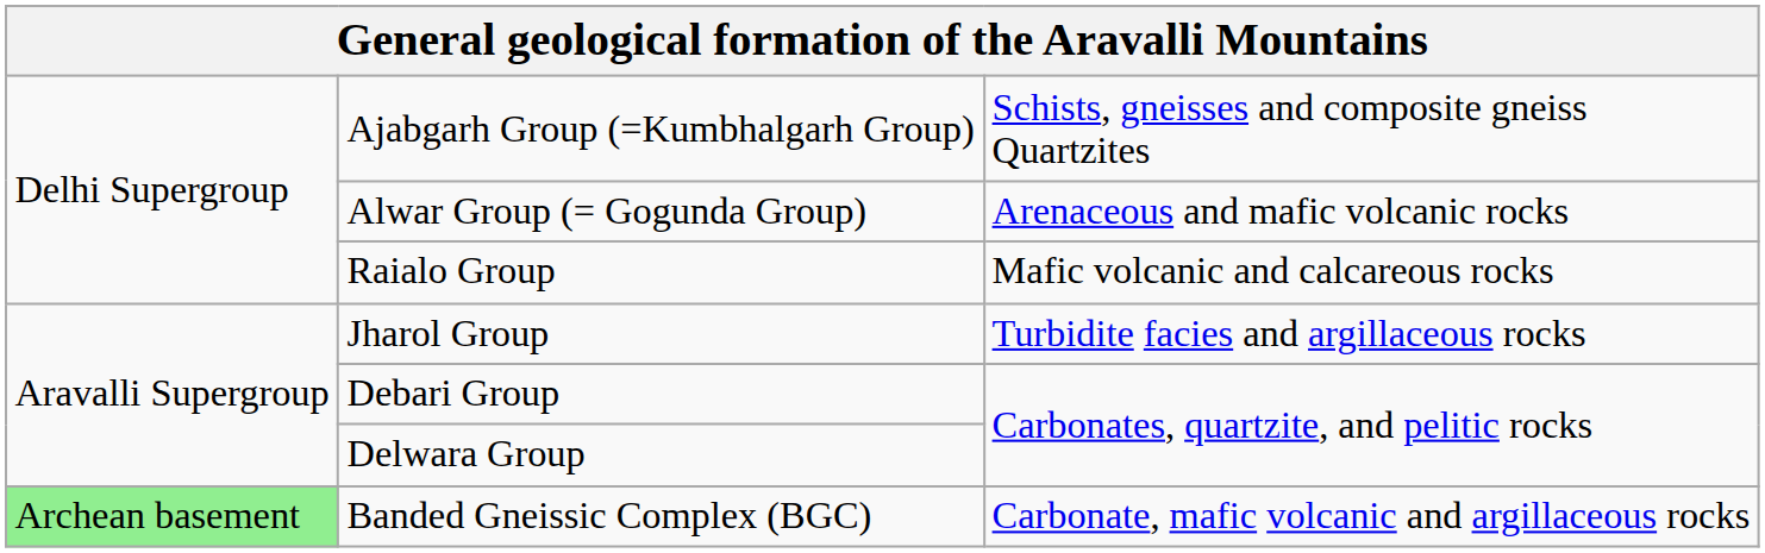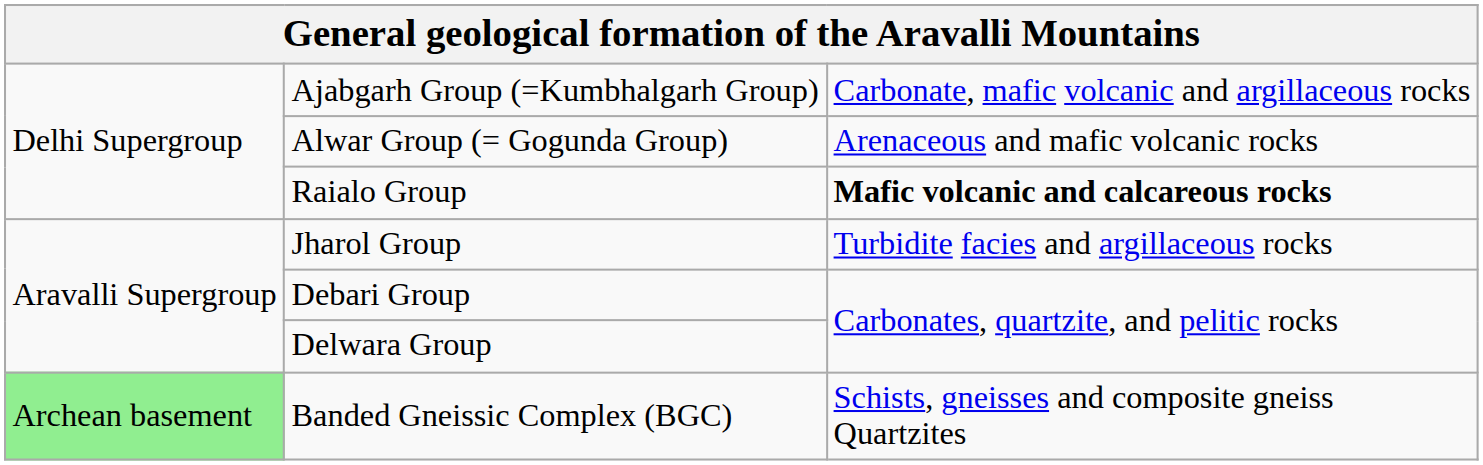 <table class="wikitable sortable mw-collapsible">
 <tr>
 <th colspan="3"><big>General geological formation of the Aravalli Mountains</big></th>
 </tr>
 <tr>
 <td rowspan="3">Delhi Supergroup</td>
 <td>Ajabgarh Group (=Kumbhalgarh Group)</td>
-<td><a href='#'>Schists</a>, <a href='#'>gneisses</a> and composite gneiss<br>Quartzites</td>
+<td><a href='#'>Carbonate</a>, <a href='#'>mafic</a> <a href='#'>volcanic</a> and <a href='#'>argillaceous</a> rocks</td>
 </tr>
 <tr>
 <td>Alwar Group (= Gogunda Group)</td>
 <td><a href='#'>Arenaceous</a> and mafic volcanic rocks</td>
 </tr>
 <tr>
 <td>Raialo Group</td>
-<td>Mafic volcanic and calcareous rocks</td>
+<td><strong>Mafic volcanic and calcareous rocks</strong></td>
 </tr>
 <tr>
 <td rowspan="3">Aravalli Supergroup</td>
 <td>Jharol Group</td>
 <td><a href='#'>Turbidite</a> <a href='#'>facies</a> and <a href='#'>argillaceous</a> rocks</td>
 </tr>
 <tr>
 <td>Debari Group</td>
 <td rowspan="2"><a href='#'>Carbonates</a>, <a href='#'>quartzite</a>, and <a href='#'>pelitic</a> rocks</td>
 </tr>
 <tr>
 <td>Delwara Group</td>
 </tr>
 <tr>
 <td style="background: lightgreen;">Archean basement</td>
 <td>Banded Gneissic Complex (BGC)</td>
-<td><a href='#'>Carbonate</a>, <a href='#'>mafic</a> <a href='#'>volcanic</a> and <a href='#'>argillaceous</a> rocks</td>
+<td><a href='#'>Schists</a>, <a href='#'>gneisses</a> and composite gneiss<br>Quartzites</td>
 </tr>
 </table>
